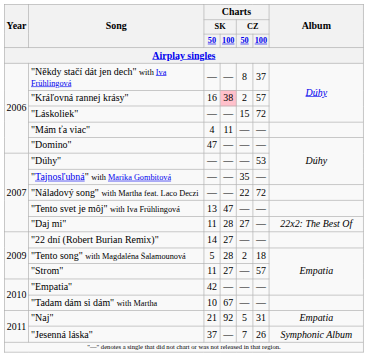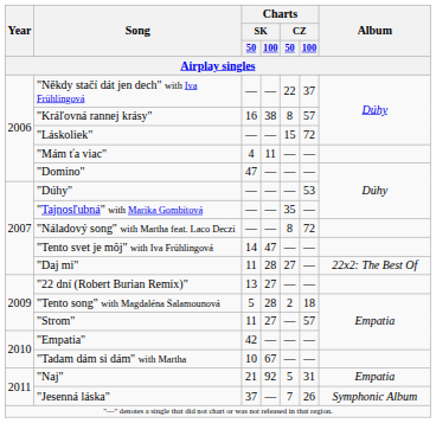 <table class="wikitable" style="text-align:center;">
 <tr>
 <th rowspan="3" style="width:20px;">Year</th>
 <th rowspan="3" style="width:275px;">Song</th>
 <th colspan="4" style="width:80px;">Charts</th>
 <th rowspan="3" style="width:145px;">Album</th>
 </tr>
 <tr style="font-size:smaller;">
 <th colspan="2" style="width:40px;">SK</th>
 <th colspan="2" style="width:40px;">CZ</th>
 </tr>
 <tr style="font-size:smaller;">
 <th rowspan="1" style="width:20px;"><a href='#'>50</a><br></th>
 <th rowspan="1" style="width:20px;"><a href='#'>100</a><br></th>
 <th rowspan="1" style="width:20px;"><a href='#'>50</a><br></th>
 <th rowspan="1" style="width:20px;"><a href='#'>100</a><br></th>
 </tr>
 <tr>
 <th colspan=7><a href='#'>Airplay singles</a></th>
 </tr>
 <tr>
 <td rowspan="5">2006</td>
 <td align="left">"Někdy stačí dát jen dech" <small>with <a href='#'>Iva Frühlingová</a></small> </td>
 <td>—</td>
 <td>—</td>
-<td>8</td>
+<td>22</td>
 <td>37</td>
 <td rowspan="3"><em><a href='#'>Dúhy</a></em></td>
 </tr>
 <tr>
 <td align="left">"Kráľovná rannej krásy"</td>
 <td>16</td>
-<td style="background: pink;">38</td>
-<td>2</td>
+<td>38</td>
+<td>8</td>
 <td>57</td>
 </tr>
 <tr>
 <td align="left">"Láskoliek"</td>
 <td>—</td>
 <td>—</td>
 <td>15</td>
 <td>72</td>
 </tr>
 <tr>
 <td align="left">"Mám ťa viac"</td>
 <td>4</td>
 <td>11</td>
 <td>—</td>
 <td>—</td>
 <td></td>
 </tr>
 <tr>
 <td align="left">"Domino"</td>
 <td>47</td>
 <td>—</td>
 <td>—</td>
 <td>—</td>
 <td rowspan="3"><em>Dúhy</em></td>
 </tr>
 <tr>
 <td rowspan="5">2007</td>
 <td align="left">"Dúhy"</td>
 <td>—</td>
 <td>—</td>
 <td>—</td>
 <td>53</td>
 </tr>
 <tr>
 <td align="left">"<a href='#'>Tajnosľubná</a>" <small>with <a href='#'>Marika Gombitová</a></small></td>
 <td>—</td>
 <td>—</td>
 <td>35</td>
 <td>—</td>
 </tr>
 <tr>
 <td align="left">"Náladový song" <small>with Martha feat. Laco Deczi</small></td>
 <td>—</td>
 <td>—</td>
-<td>22</td>
+<td>8</td>
 <td>72</td>
 <td></td>
 </tr>
 <tr>
 <td align="left">"Tento svet je môj" <small>with Iva Frühlingová</small></td>
-<td>13</td>
+<td>14</td>
 <td>47</td>
 <td>—</td>
 <td>—</td>
 <td></td>
 </tr>
 <tr>
 <td align="left">"Daj mi"</td>
 <td>11</td>
 <td>28</td>
 <td>27</td>
 <td>—</td>
 <td><em>22x2: The Best Of</em></td>
 </tr>
 <tr>
 <td rowspan="3">2009</td>
 <td align="left">"22 dní (Robert Burian Remix)"</td>
-<td>14</td>
+<td>13</td>
 <td>27</td>
 <td>—</td>
 <td>—</td>
 <td></td>
 </tr>
 <tr>
 <td align="left">"Tento song" <small>with Magdaléna Šalamounová</small></td>
 <td>5</td>
 <td>28</td>
 <td>2</td>
 <td>18</td>
 <td rowspan="3"><em>Empatia</em></td>
 </tr>
 <tr>
 <td align="left">"Strom"</td>
 <td>11</td>
 <td>27</td>
 <td>—</td>
 <td>57</td>
 </tr>
 <tr>
 <td rowspan="2">2010</td>
 <td align="left">"Empatia"</td>
 <td>42</td>
 <td>—</td>
 <td>—</td>
 <td>—</td>
 </tr>
 <tr>
 <td align="left">"Tadam dám si dám" <small>with Martha</small></td>
 <td>10</td>
 <td>67</td>
 <td>—</td>
 <td>—</td>
 <td></td>
 </tr>
 <tr>
 <td rowspan="2">2011</td>
 <td align="left">"Naj"</td>
 <td>21</td>
 <td>92</td>
 <td>5</td>
 <td>31</td>
 <td><em>Empatia</em></td>
 </tr>
 <tr>
 <td align="left">"Jesenná láska"</td>
 <td>37</td>
 <td>—</td>
 <td>7</td>
 <td>26</td>
 <td><em>Symphonic Album</em></td>
 </tr>
 <tr>
 <td colspan="7" style="font-size: 8pt">"—" denotes a single that did not chart or was not released in that region.</td>
 </tr>
 </table>
